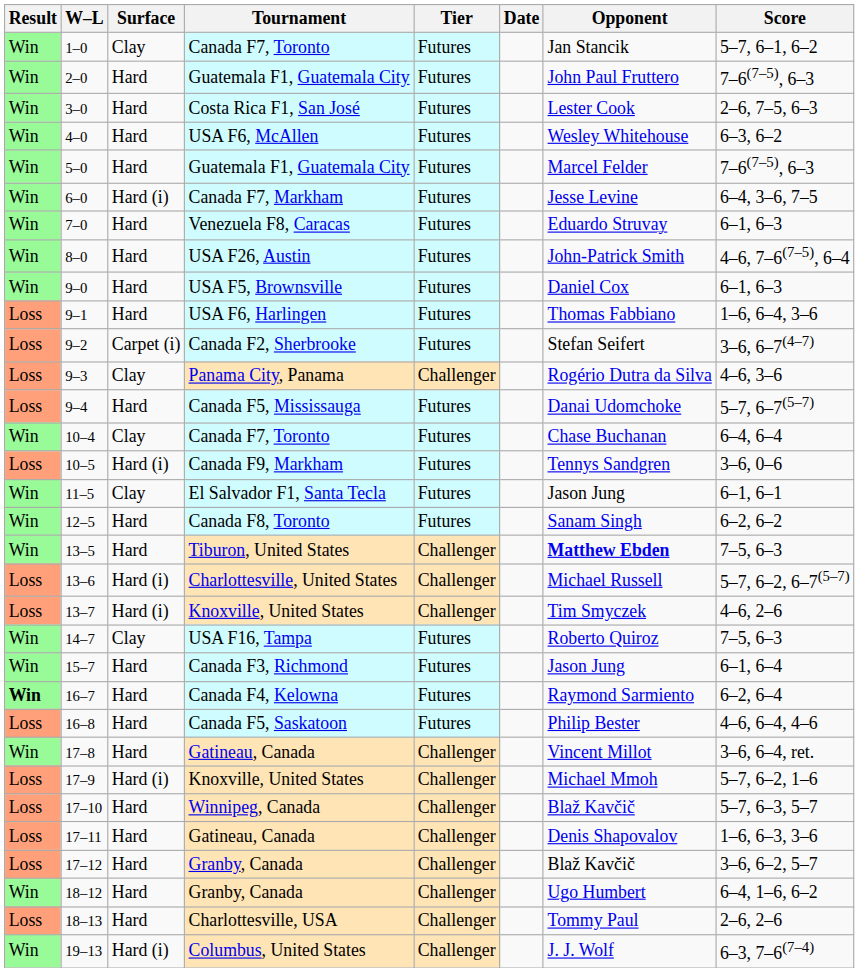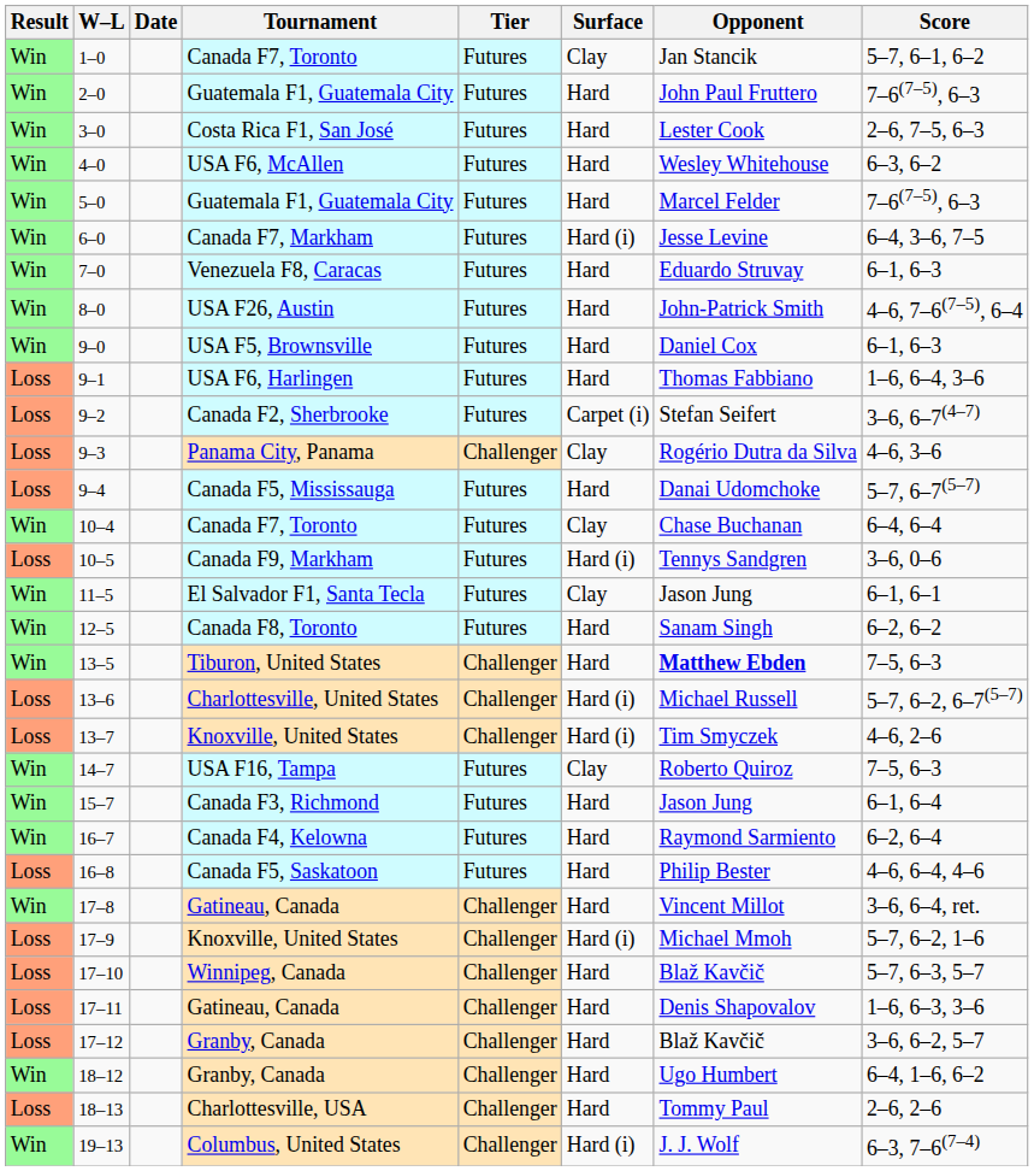 <table class="sortable wikitable">
 <tr>
 <th>Result</th>
 <th class="unsortable">W–L</th>
-<th>Surface</th>
+<th>Date</th>
 <th>Tournament</th>
 <th>Tier</th>
-<th>Date</th>
+<th>Surface</th>
 <th>Opponent</th>
 <th class="unsortable">Score</th>
 </tr>
 <tr>
 <td style="background:#98fb98;">Win</td>
 <td><small>1–0</small></td>
-<td>Clay</td>
+<td></td>
 <td style="background:#cffcff;">Canada F7, <a href='#'>Toronto</a></td>
 <td style="background:#cffcff;">Futures</td>
-<td></td>
+<td>Clay</td>
 <td> Jan Stancik</td>
 <td>5–7, 6–1, 6–2</td>
 </tr>
 <tr>
 <td style="background:#98fb98;">Win</td>
 <td><small>2–0</small></td>
-<td>Hard</td>
+<td></td>
 <td style="background:#cffcff;">Guatemala F1, <a href='#'>Guatemala City</a></td>
 <td style="background:#cffcff;">Futures</td>
-<td></td>
+<td>Hard</td>
 <td> <a href='#'>John Paul Fruttero</a></td>
 <td>7–6<sup>(7–5)</sup>, 6–3</td>
 </tr>
 <tr>
 <td style="background:#98fb98;">Win</td>
 <td><small>3–0</small></td>
-<td>Hard</td>
+<td></td>
 <td style="background:#cffcff;">Costa Rica F1, <a href='#'>San José</a></td>
 <td style="background:#cffcff;">Futures</td>
-<td></td>
+<td>Hard</td>
 <td> <a href='#'>Lester Cook</a></td>
 <td>2–6, 7–5, 6–3</td>
 </tr>
 <tr>
 <td style="background:#98fb98;">Win</td>
 <td><small>4–0</small></td>
-<td>Hard</td>
+<td></td>
 <td style="background:#cffcff;">USA F6, <a href='#'>McAllen</a></td>
 <td style="background:#cffcff;">Futures</td>
-<td></td>
+<td>Hard</td>
 <td> <a href='#'>Wesley Whitehouse</a></td>
 <td>6–3, 6–2</td>
 </tr>
 <tr>
 <td style="background:#98fb98;">Win</td>
 <td><small>5–0</small></td>
-<td>Hard</td>
+<td></td>
 <td style="background:#cffcff;">Guatemala F1, <a href='#'>Guatemala City</a></td>
 <td style="background:#cffcff;">Futures</td>
-<td></td>
+<td>Hard</td>
 <td> <a href='#'>Marcel Felder</a></td>
 <td>7–6<sup>(7–5)</sup>, 6–3</td>
 </tr>
 <tr>
 <td style="background:#98fb98;">Win</td>
 <td><small>6–0</small></td>
-<td>Hard (i)</td>
+<td></td>
 <td style="background:#cffcff;">Canada F7, <a href='#'>Markham</a></td>
 <td style="background:#cffcff;">Futures</td>
-<td></td>
+<td>Hard (i)</td>
 <td> <a href='#'>Jesse Levine</a></td>
 <td>6–4, 3–6, 7–5</td>
 </tr>
 <tr>
 <td style="background:#98fb98;">Win</td>
 <td><small>7–0</small></td>
-<td>Hard</td>
+<td></td>
 <td style="background:#cffcff;">Venezuela F8, <a href='#'>Caracas</a></td>
 <td style="background:#cffcff;">Futures</td>
-<td></td>
+<td>Hard</td>
 <td> <a href='#'>Eduardo Struvay</a></td>
 <td>6–1, 6–3</td>
 </tr>
 <tr>
 <td style="background:#98fb98;">Win</td>
 <td><small>8–0</small></td>
-<td>Hard</td>
+<td></td>
 <td style="background:#cffcff;">USA F26, <a href='#'>Austin</a></td>
 <td style="background:#cffcff;">Futures</td>
-<td></td>
+<td>Hard</td>
 <td> <a href='#'>John-Patrick Smith</a></td>
 <td>4–6, 7–6<sup>(7–5)</sup>, 6–4</td>
 </tr>
 <tr>
 <td style="background:#98fb98;">Win</td>
 <td><small>9–0</small></td>
-<td>Hard</td>
+<td></td>
 <td style="background:#cffcff;">USA F5, <a href='#'>Brownsville</a></td>
 <td style="background:#cffcff;">Futures</td>
-<td></td>
+<td>Hard</td>
 <td> <a href='#'>Daniel Cox</a></td>
 <td>6–1, 6–3</td>
 </tr>
 <tr>
 <td style="background:#ffa07a;">Loss</td>
 <td><small>9–1</small></td>
-<td>Hard</td>
+<td></td>
 <td style="background:#cffcff;">USA F6, <a href='#'>Harlingen</a></td>
 <td style="background:#cffcff;">Futures</td>
-<td></td>
+<td>Hard</td>
 <td> <a href='#'>Thomas Fabbiano</a></td>
 <td>1–6, 6–4, 3–6</td>
 </tr>
 <tr>
 <td style="background:#ffa07a;">Loss</td>
 <td><small>9–2</small></td>
-<td>Carpet (i)</td>
+<td></td>
 <td style="background:#cffcff;">Canada F2, <a href='#'>Sherbrooke</a></td>
 <td style="background:#cffcff;">Futures</td>
-<td></td>
+<td>Carpet (i)</td>
 <td> Stefan Seifert</td>
 <td>3–6, 6–7<sup>(4–7)</sup></td>
 </tr>
 <tr>
 <td style="background:#ffa07a;">Loss</td>
 <td><small>9–3</small></td>
-<td>Clay</td>
+<td><a href='#'></a></td>
 <td style="background:moccasin;"><a href='#'>Panama City</a>, Panama</td>
 <td style="background:moccasin;">Challenger</td>
-<td><a href='#'></a></td>
+<td>Clay</td>
 <td> <a href='#'>Rogério Dutra da Silva</a></td>
 <td>4–6, 3–6</td>
 </tr>
 <tr>
 <td style="background:#ffa07a;">Loss</td>
 <td><small>9–4</small></td>
-<td>Hard</td>
+<td></td>
 <td style="background:#cffcff;">Canada F5, <a href='#'>Mississauga</a></td>
 <td style="background:#cffcff;">Futures</td>
-<td></td>
+<td>Hard</td>
 <td> <a href='#'>Danai Udomchoke</a></td>
 <td>5–7, 6–7<sup>(5–7)</sup></td>
 </tr>
 <tr>
 <td style="background:#98fb98;">Win</td>
 <td><small>10–4</small></td>
-<td>Clay</td>
+<td></td>
 <td style="background:#cffcff;">Canada F7, <a href='#'>Toronto</a></td>
 <td style="background:#cffcff;">Futures</td>
-<td></td>
+<td>Clay</td>
 <td> <a href='#'>Chase Buchanan</a></td>
 <td>6–4, 6–4</td>
 </tr>
 <tr>
 <td style="background:#ffa07a;">Loss</td>
 <td><small>10–5</small></td>
-<td>Hard (i)</td>
+<td></td>
 <td style="background:#cffcff;">Canada F9, <a href='#'>Markham</a></td>
 <td style="background:#cffcff;">Futures</td>
-<td></td>
+<td>Hard (i)</td>
 <td> <a href='#'>Tennys Sandgren</a></td>
 <td>3–6, 0–6</td>
 </tr>
 <tr>
 <td style="background:#98fb98;">Win</td>
 <td><small>11–5</small></td>
-<td>Clay</td>
+<td></td>
 <td style="background:#cffcff;">El Salvador F1, <a href='#'>Santa Tecla</a></td>
 <td style="background:#cffcff;">Futures</td>
-<td></td>
+<td>Clay</td>
 <td> Jason Jung</td>
 <td>6–1, 6–1</td>
 </tr>
 <tr>
 <td style="background:#98fb98;">Win</td>
 <td><small>12–5</small></td>
-<td>Hard</td>
+<td></td>
 <td style="background:#cffcff;">Canada F8, <a href='#'>Toronto</a></td>
 <td style="background:#cffcff;">Futures</td>
-<td></td>
+<td>Hard</td>
 <td> <a href='#'>Sanam Singh</a></td>
 <td>6–2, 6–2</td>
 </tr>
 <tr>
 <td style="background:#98fb98;">Win</td>
 <td><small>13–5</small></td>
-<td>Hard</td>
+<td><a href='#'></a></td>
 <td style="background:moccasin;"><a href='#'>Tiburon</a>, United States</td>
 <td style="background:moccasin;">Challenger</td>
-<td><a href='#'></a></td>
+<td>Hard</td>
 <td><strong> <a href='#'>Matthew Ebden</a></strong></td>
 <td>7–5, 6–3</td>
 </tr>
 <tr>
 <td style="background:#ffa07a;">Loss</td>
 <td><small>13–6</small></td>
-<td>Hard (i)</td>
+<td><a href='#'></a></td>
 <td style="background:moccasin;"><a href='#'>Charlottesville</a>, United States</td>
 <td style="background:moccasin;">Challenger</td>
-<td><a href='#'></a></td>
+<td>Hard (i)</td>
 <td> <a href='#'>Michael Russell</a></td>
 <td>5–7, 6–2, 6–7<sup>(5–7)</sup></td>
 </tr>
 <tr>
 <td style="background:#ffa07a;">Loss</td>
 <td><small>13–7</small></td>
-<td>Hard (i)</td>
+<td><a href='#'></a></td>
 <td style="background:moccasin;"><a href='#'>Knoxville</a>, United States</td>
 <td style="background:moccasin;">Challenger</td>
-<td><a href='#'></a></td>
+<td>Hard (i)</td>
 <td> <a href='#'>Tim Smyczek</a></td>
 <td>4–6, 2–6</td>
 </tr>
 <tr>
 <td style="background:#98fb98;">Win</td>
 <td><small>14–7</small></td>
-<td>Clay</td>
+<td></td>
 <td style="background:#cffcff;">USA F16, <a href='#'>Tampa</a></td>
 <td style="background:#cffcff;">Futures</td>
-<td></td>
+<td>Clay</td>
 <td> <a href='#'>Roberto Quiroz</a></td>
 <td>7–5, 6–3</td>
 </tr>
 <tr>
 <td style="background:#98fb98;">Win</td>
 <td><small>15–7</small></td>
-<td>Hard</td>
+<td></td>
 <td style="background:#cffcff;">Canada F3, <a href='#'>Richmond</a></td>
 <td style="background:#cffcff;">Futures</td>
-<td></td>
+<td>Hard</td>
 <td> <a href='#'>Jason Jung</a></td>
 <td>6–1, 6–4</td>
 </tr>
 <tr>
-<td style="background:#98fb98;"><strong>Win</strong></td>
+<td style="background:#98fb98;">Win</td>
 <td><small>16–7</small></td>
-<td>Hard</td>
+<td></td>
 <td style="background:#cffcff;">Canada F4, <a href='#'>Kelowna</a></td>
 <td style="background:#cffcff;">Futures</td>
-<td></td>
+<td>Hard</td>
 <td> <a href='#'>Raymond Sarmiento</a></td>
 <td>6–2, 6–4</td>
 </tr>
 <tr>
 <td style="background:#ffa07a;">Loss</td>
 <td><small>16–8</small></td>
-<td>Hard</td>
+<td></td>
 <td style="background:#cffcff;">Canada F5, <a href='#'>Saskatoon</a></td>
 <td style="background:#cffcff;">Futures</td>
-<td></td>
+<td>Hard</td>
 <td> <a href='#'>Philip Bester</a></td>
 <td>4–6, 6–4, 4–6</td>
 </tr>
 <tr>
 <td style="background:#98fb98;">Win</td>
 <td><small>17–8</small></td>
-<td>Hard</td>
+<td><a href='#'></a></td>
 <td style="background:moccasin;"><a href='#'>Gatineau</a>, Canada</td>
 <td style="background:moccasin;">Challenger</td>
-<td><a href='#'></a></td>
+<td>Hard</td>
 <td> <a href='#'>Vincent Millot</a></td>
 <td>3–6, 6–4, ret.</td>
 </tr>
 <tr>
 <td style="background:#ffa07a;">Loss</td>
 <td><small>17–9</small></td>
-<td>Hard (i)</td>
+<td><a href='#'></a></td>
 <td style="background:moccasin;">Knoxville, United States</td>
 <td style="background:moccasin;">Challenger</td>
-<td><a href='#'></a></td>
+<td>Hard (i)</td>
 <td> <a href='#'>Michael Mmoh</a></td>
 <td>5–7, 6–2, 1–6</td>
 </tr>
 <tr>
 <td style="background:#ffa07a;">Loss</td>
 <td><small>17–10</small></td>
-<td>Hard</td>
+<td><a href='#'></a></td>
 <td style="background:moccasin;"><a href='#'>Winnipeg</a>, Canada</td>
 <td style="background:moccasin;">Challenger</td>
-<td><a href='#'></a></td>
+<td>Hard</td>
 <td> <a href='#'>Blaž Kavčič</a></td>
 <td>5–7, 6–3, 5–7</td>
 </tr>
 <tr>
 <td style="background:#ffa07a;">Loss</td>
 <td><small>17–11</small></td>
-<td>Hard</td>
+<td><a href='#'></a></td>
 <td style="background:moccasin;">Gatineau, Canada</td>
 <td style="background:moccasin;">Challenger</td>
-<td><a href='#'></a></td>
+<td>Hard</td>
 <td> <a href='#'>Denis Shapovalov</a></td>
 <td>1–6, 6–3, 3–6</td>
 </tr>
 <tr>
 <td style="background:#ffa07a;">Loss</td>
 <td><small>17–12</small></td>
-<td>Hard</td>
+<td><a href='#'></a></td>
 <td style="background:moccasin;"><a href='#'>Granby</a>, Canada</td>
 <td style="background:moccasin;">Challenger</td>
-<td><a href='#'></a></td>
+<td>Hard</td>
 <td> Blaž Kavčič</td>
 <td>3–6, 6–2, 5–7</td>
 </tr>
 <tr>
 <td style="background:#98fb98;">Win</td>
 <td><small>18–12</small></td>
-<td>Hard</td>
+<td><a href='#'></a></td>
 <td style="background:moccasin;">Granby, Canada</td>
 <td style="background:moccasin;">Challenger</td>
-<td><a href='#'></a></td>
+<td>Hard</td>
 <td> <a href='#'>Ugo Humbert</a></td>
 <td>6–4, 1–6, 6–2</td>
 </tr>
 <tr>
 <td style="background:#ffa07a;">Loss</td>
 <td><small>18–13</small></td>
-<td>Hard</td>
+<td><a href='#'></a></td>
 <td style="background:moccasin;">Charlottesville, USA</td>
 <td style="background:moccasin;">Challenger</td>
-<td><a href='#'></a></td>
+<td>Hard</td>
 <td> <a href='#'>Tommy Paul</a></td>
 <td>2–6, 2–6</td>
 </tr>
 <tr>
 <td style="background:#98fb98;">Win</td>
 <td><small>19–13</small></td>
-<td>Hard (i)</td>
+<td><a href='#'></a></td>
 <td style="background:moccasin;"><a href='#'>Columbus</a>, United States</td>
 <td style="background:moccasin;">Challenger</td>
-<td><a href='#'></a></td>
+<td>Hard (i)</td>
 <td> <a href='#'>J. J. Wolf</a></td>
 <td>6–3, 7–6<sup>(7–4)</sup></td>
 </tr>
 </table>
